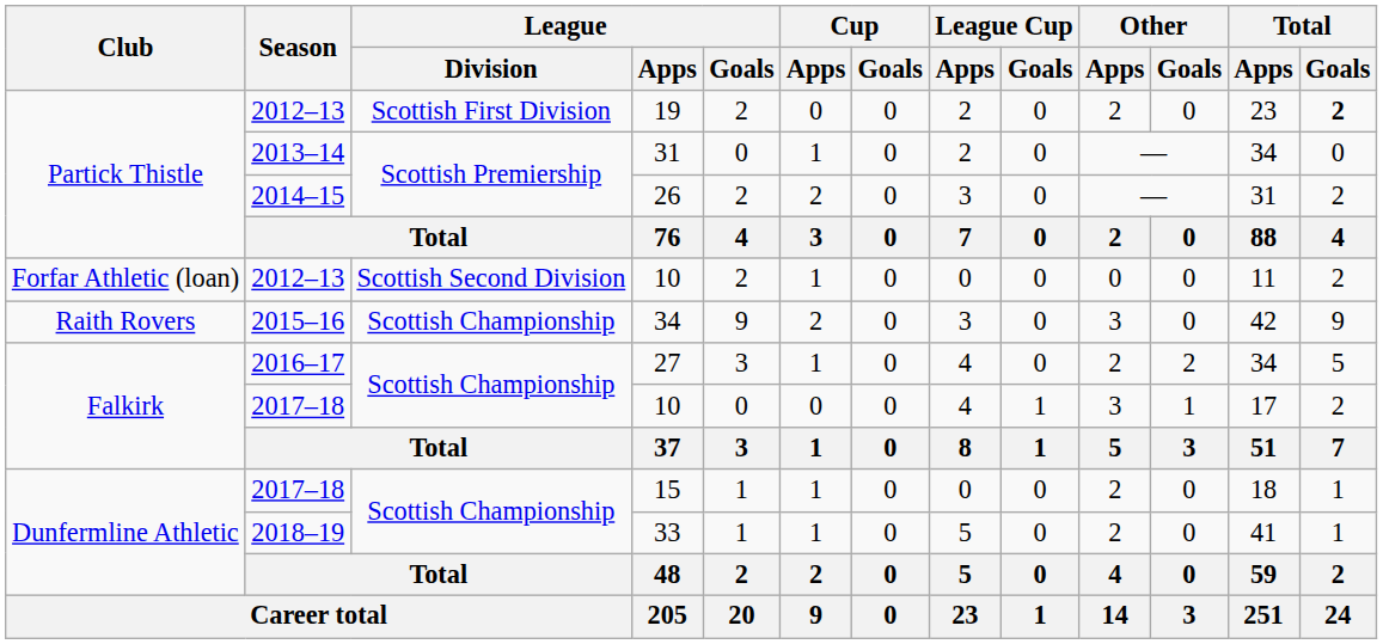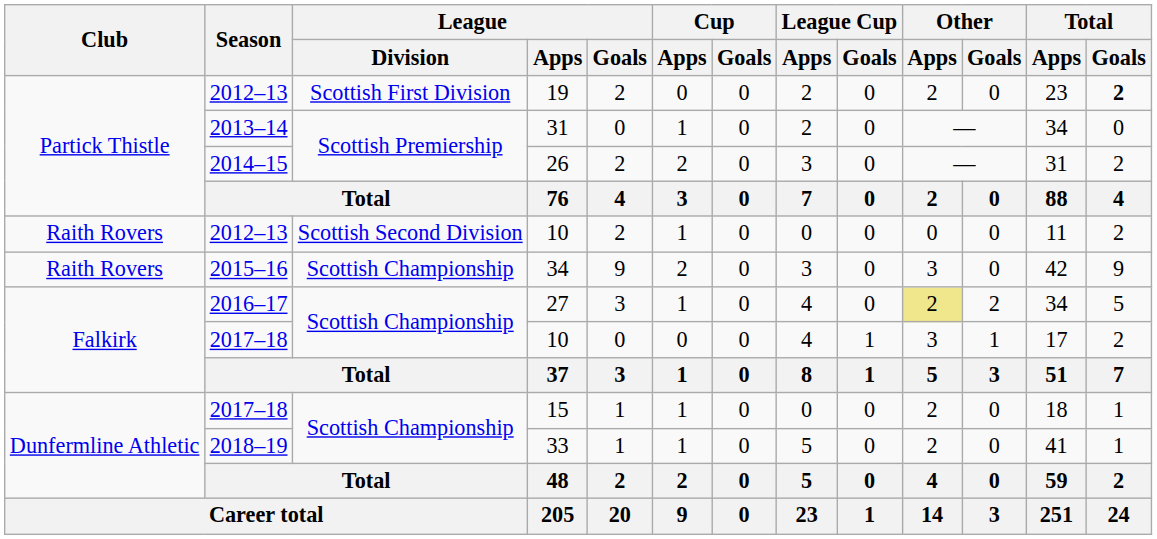 <table class="wikitable" style="text-align: center">
 <tr>
 <th rowspan=2>Club</th>
 <th rowspan=2>Season</th>
 <th colspan=3>League</th>
 <th colspan=2>Cup</th>
 <th colspan=2>League Cup</th>
 <th colspan=2>Other</th>
 <th colspan=2>Total</th>
 </tr>
 <tr>
 <th>Division</th>
 <th>Apps</th>
 <th>Goals</th>
 <th>Apps</th>
 <th>Goals</th>
 <th>Apps</th>
 <th>Goals</th>
 <th>Apps</th>
 <th>Goals</th>
 <th>Apps</th>
 <th>Goals</th>
 </tr>
 <tr>
 <td rowspan="4"><a href='#'>Partick Thistle</a></td>
 <td><a href='#'>2012–13</a></td>
 <td><a href='#'>Scottish First Division</a></td>
 <td>19</td>
 <td>2</td>
 <td>0</td>
 <td>0</td>
 <td>2</td>
 <td>0</td>
 <td>2</td>
 <td>0</td>
 <td>23</td>
 <td><strong>2</strong></td>
 </tr>
 <tr>
 <td><a href='#'>2013–14</a></td>
 <td rowspan="2"><a href='#'>Scottish Premiership</a></td>
 <td>31</td>
 <td>0</td>
 <td>1</td>
 <td>0</td>
 <td>2</td>
 <td>0</td>
 <td colspan="2">—</td>
 <td>34</td>
 <td>0</td>
 </tr>
 <tr>
 <td><a href='#'>2014–15</a></td>
 <td>26</td>
 <td>2</td>
 <td>2</td>
 <td>0</td>
 <td>3</td>
 <td>0</td>
 <td colspan="2">—</td>
 <td>31</td>
 <td>2</td>
 </tr>
 <tr>
 <th colspan="2">Total</th>
 <th>76</th>
 <th>4</th>
 <th>3</th>
 <th>0</th>
 <th>7</th>
 <th>0</th>
 <th>2</th>
 <th>0</th>
 <th>88</th>
 <th>4</th>
 </tr>
 <tr>
-<td><a href='#'>Forfar Athletic</a> (loan)</td>
+<td><a href='#'>Raith Rovers</a></td>
 <td><a href='#'>2012–13</a></td>
 <td><a href='#'>Scottish Second Division</a></td>
 <td>10</td>
 <td>2</td>
 <td>1</td>
 <td>0</td>
 <td>0</td>
 <td>0</td>
 <td>0</td>
 <td>0</td>
 <td>11</td>
 <td>2</td>
 </tr>
 <tr>
 <td><a href='#'>Raith Rovers</a></td>
 <td><a href='#'>2015–16</a></td>
 <td><a href='#'>Scottish Championship</a></td>
 <td>34</td>
 <td>9</td>
 <td>2</td>
 <td>0</td>
 <td>3</td>
 <td>0</td>
 <td>3</td>
 <td>0</td>
 <td>42</td>
 <td>9</td>
 </tr>
 <tr>
 <td rowspan="3"><a href='#'>Falkirk</a></td>
 <td><a href='#'>2016–17</a></td>
 <td rowspan="2"><a href='#'>Scottish Championship</a></td>
 <td>27</td>
 <td>3</td>
 <td>1</td>
 <td>0</td>
 <td>4</td>
 <td>0</td>
-<td>2</td>
+<td style="background: khaki;">2</td>
 <td>2</td>
 <td>34</td>
 <td>5</td>
 </tr>
 <tr>
 <td><a href='#'>2017–18</a></td>
 <td>10</td>
 <td>0</td>
 <td>0</td>
 <td>0</td>
 <td>4</td>
 <td>1</td>
 <td>3</td>
 <td>1</td>
 <td>17</td>
 <td>2</td>
 </tr>
 <tr>
 <th colspan="2">Total</th>
 <th>37</th>
 <th>3</th>
 <th>1</th>
 <th>0</th>
 <th>8</th>
 <th>1</th>
 <th>5</th>
 <th>3</th>
 <th>51</th>
 <th>7</th>
 </tr>
 <tr>
 <td rowspan="3"><a href='#'>Dunfermline Athletic</a></td>
 <td><a href='#'>2017–18</a></td>
 <td rowspan="2"><a href='#'>Scottish Championship</a></td>
 <td>15</td>
 <td>1</td>
 <td>1</td>
 <td>0</td>
 <td>0</td>
 <td>0</td>
 <td>2</td>
 <td>0</td>
 <td>18</td>
 <td>1</td>
 </tr>
 <tr>
 <td><a href='#'>2018–19</a></td>
 <td>33</td>
 <td>1</td>
 <td>1</td>
 <td>0</td>
 <td>5</td>
 <td>0</td>
 <td>2</td>
 <td>0</td>
 <td>41</td>
 <td>1</td>
 </tr>
 <tr>
 <th colspan="2">Total</th>
 <th>48</th>
 <th>2</th>
 <th>2</th>
 <th>0</th>
 <th>5</th>
 <th>0</th>
 <th>4</th>
 <th>0</th>
 <th>59</th>
 <th>2</th>
 </tr>
 <tr>
 <th colspan="3">Career total</th>
 <th>205</th>
 <th>20</th>
 <th>9</th>
 <th>0</th>
 <th>23</th>
 <th>1</th>
 <th>14</th>
 <th>3</th>
 <th>251</th>
 <th>24</th>
 </tr>
 </table>
